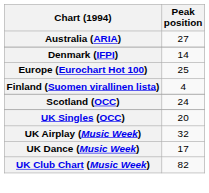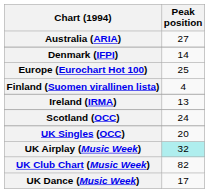 <table class="wikitable sortable plainrowheaders" style="text-align:center">
 <tr>
 <th>Chart (1994)</th>
 <th>Peak<br>position</th>
 </tr>
 <tr>
 <th scope="row">Australia (<a href='#'>ARIA</a>)</th>
 <td>27</td>
 </tr>
 <tr>
 </tr>
 <tr>
 </tr>
 <tr>
 <th scope="row">Denmark (<a href='#'>IFPI</a>)</th>
 <td>14</td>
 </tr>
 <tr>
 <th scope="row">Europe (<a href='#'>Eurochart Hot 100</a>)</th>
 <td>25</td>
 </tr>
 <tr>
 <th scope="row">Finland (<a href='#'>Suomen virallinen lista</a>)</th>
 <td>4</td>
 </tr>
 <tr>
 </tr>
 <tr>
 </tr>
 <tr>
+<th scope="row">Ireland (<a href='#'>IRMA</a>)</th>
+<td>13</td>
+</tr>
+<tr>
 </tr>
 <tr>
 </tr>
 <tr>
 </tr>
 <tr>
 <th scope="row">Scotland (<a href='#'>OCC</a>)</th>
 <td>24</td>
 </tr>
 <tr>
 </tr>
 <tr>
 <th scope="row"><a href='#'>UK Singles</a> (<a href='#'>OCC</a>)</th>
 <td>20</td>
 </tr>
 <tr>
 <th scope="row">UK Airplay (<em><a href='#'>Music Week</a></em>)</th>
-<td>32</td>
+<td style="background: paleturquoise;">32</td>
+</tr>
+<tr>
+<th scope="row"><a href='#'>UK Club Chart</a> (<em><a href='#'>Music Week</a></em>)</th>
+<td>82</td>
 </tr>
 <tr>
 <th scope="row">UK Dance (<em><a href='#'>Music Week</a></em>)</th>
 <td>17</td>
 </tr>
-<tr>
-<th scope="row"><a href='#'>UK Club Chart</a> (<em><a href='#'>Music Week</a></em>)</th>
-<td>82</td>
-</tr>
 </table>
